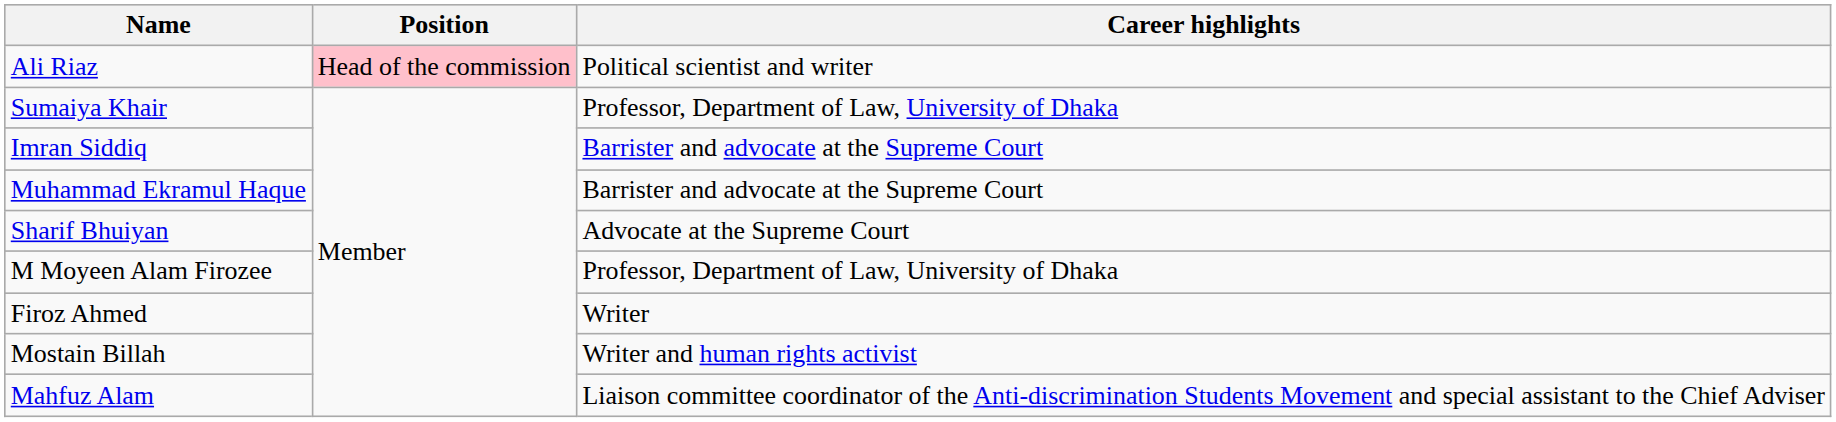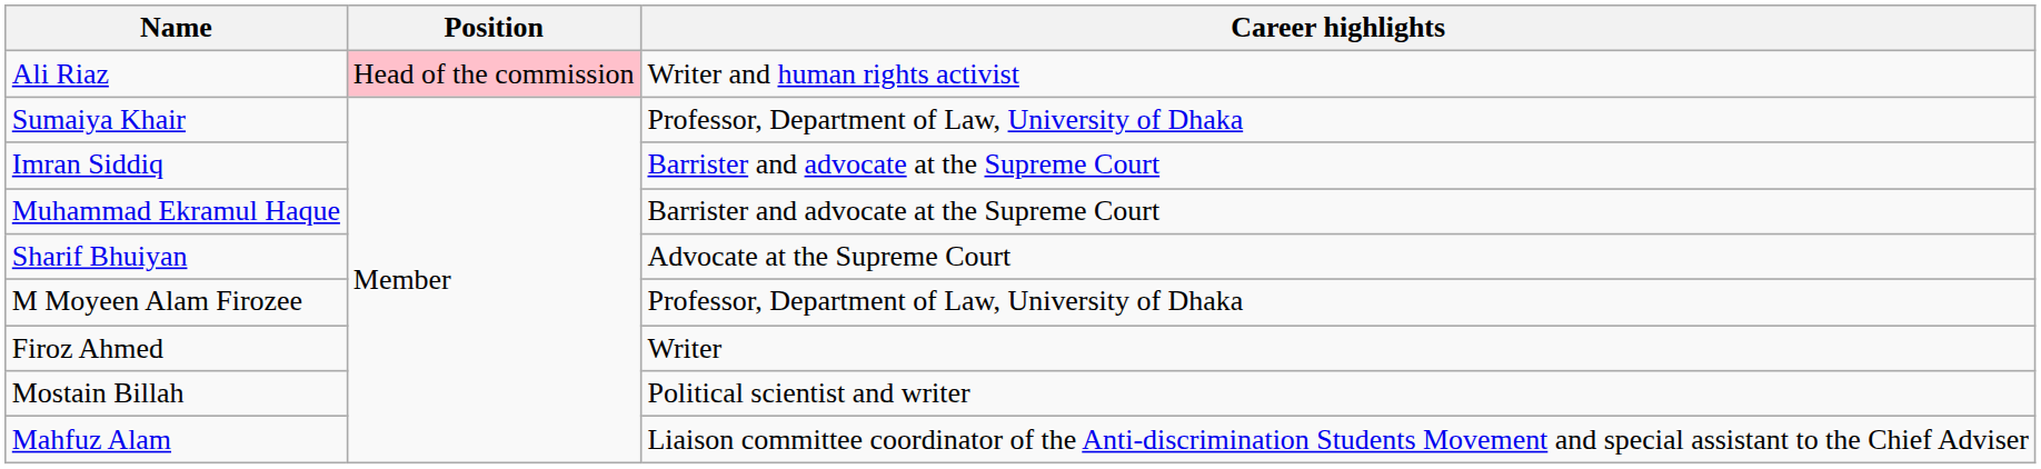 <table class="wikitable">
 <tr>
 <th>Name</th>
 <th>Position</th>
 <th>Career highlights</th>
 </tr>
 <tr>
 <td><a href='#'>Ali Riaz</a></td>
 <td style="background: pink;">Head of the commission</td>
-<td>Political scientist and writer</td>
+<td>Writer and <a href='#'>human rights activist</a></td>
 </tr>
 <tr>
 <td><a href='#'>Sumaiya Khair</a></td>
 <td rowspan="8">Member</td>
 <td>Professor, Department of Law, <a href='#'>University of Dhaka</a></td>
 </tr>
 <tr>
 <td><a href='#'>Imran Siddiq</a></td>
 <td><a href='#'>Barrister</a> and <a href='#'>advocate</a> at the <a href='#'>Supreme Court</a></td>
 </tr>
 <tr>
 <td><a href='#'>Muhammad Ekramul Haque</a></td>
 <td>Barrister and advocate at the Supreme Court</td>
 </tr>
 <tr>
 <td><a href='#'>Sharif Bhuiyan</a></td>
 <td>Advocate at the Supreme Court</td>
 </tr>
 <tr>
 <td>M Moyeen Alam Firozee</td>
 <td>Professor, Department of Law, University of Dhaka</td>
 </tr>
 <tr>
 <td>Firoz Ahmed</td>
 <td>Writer</td>
 </tr>
 <tr>
 <td>Mostain Billah</td>
-<td>Writer and <a href='#'>human rights activist</a></td>
+<td>Political scientist and writer</td>
 </tr>
 <tr>
 <td><a href='#'>Mahfuz Alam</a></td>
 <td>Liaison committee coordinator of the <a href='#'>Anti-discrimination Students Movement</a> and special assistant to the Chief Adviser</td>
 </tr>
 </table>
